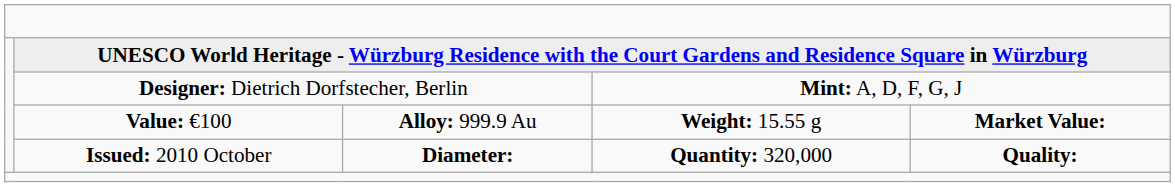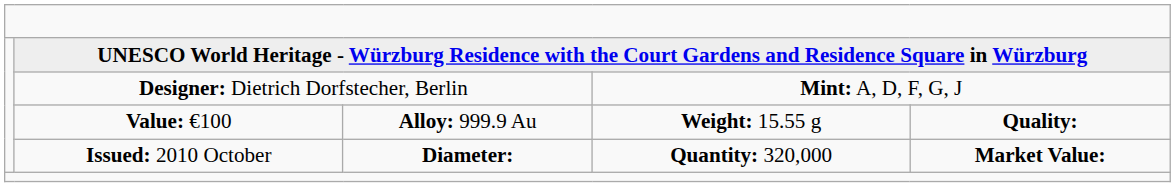 <table class="wikitable" style="width:100%;">
 <tr>
 <td colspan="5" style="text-align:left;"> </td>
 </tr>
 <tr>
 <td rowspan="4"  style="white-space:nowrap; width:330px; text-align:center;"></td>
 <th colspan="4"  style="text-align:center; background:#eee;">UNESCO World Heritage - <a href='#'>Würzburg Residence with the Court Gardens and Residence Square</a> in <a href='#'>Würzburg</a></th>
 </tr>
 <tr style="text-align:center;">
 <td colspan="2"  style="width:50%; "><strong>Designer:</strong> Dietrich Dorfstecher, Berlin</td>
 <td colspan="2"  style="width:50%; "><strong>Mint:</strong> A, D, F, G, J</td>
 </tr>
 <tr>
 <td align=center><strong>Value:</strong> €100</td>
 <td align=center><strong>Alloy:</strong> 999.9 Au</td>
 <td align=center><strong>Weight:</strong> 15.55 g</td>
-<td align=center><strong>Market Value:</strong></td>
+<td align=center><strong>Quality:</strong></td>
 </tr>
 <tr>
 <td align=center><strong>Issued:</strong>  2010 October</td>
 <td align=center><strong>Diameter:</strong> </td>
 <td align=center><strong>Quantity:</strong> 320,000</td>
-<td align=center><strong>Quality:</strong></td>
+<td align=center><strong>Market Value:</strong></td>
 </tr>
 <tr>
 <td colspan="5" style="text-align:left;"></td>
 </tr>
 </table>
